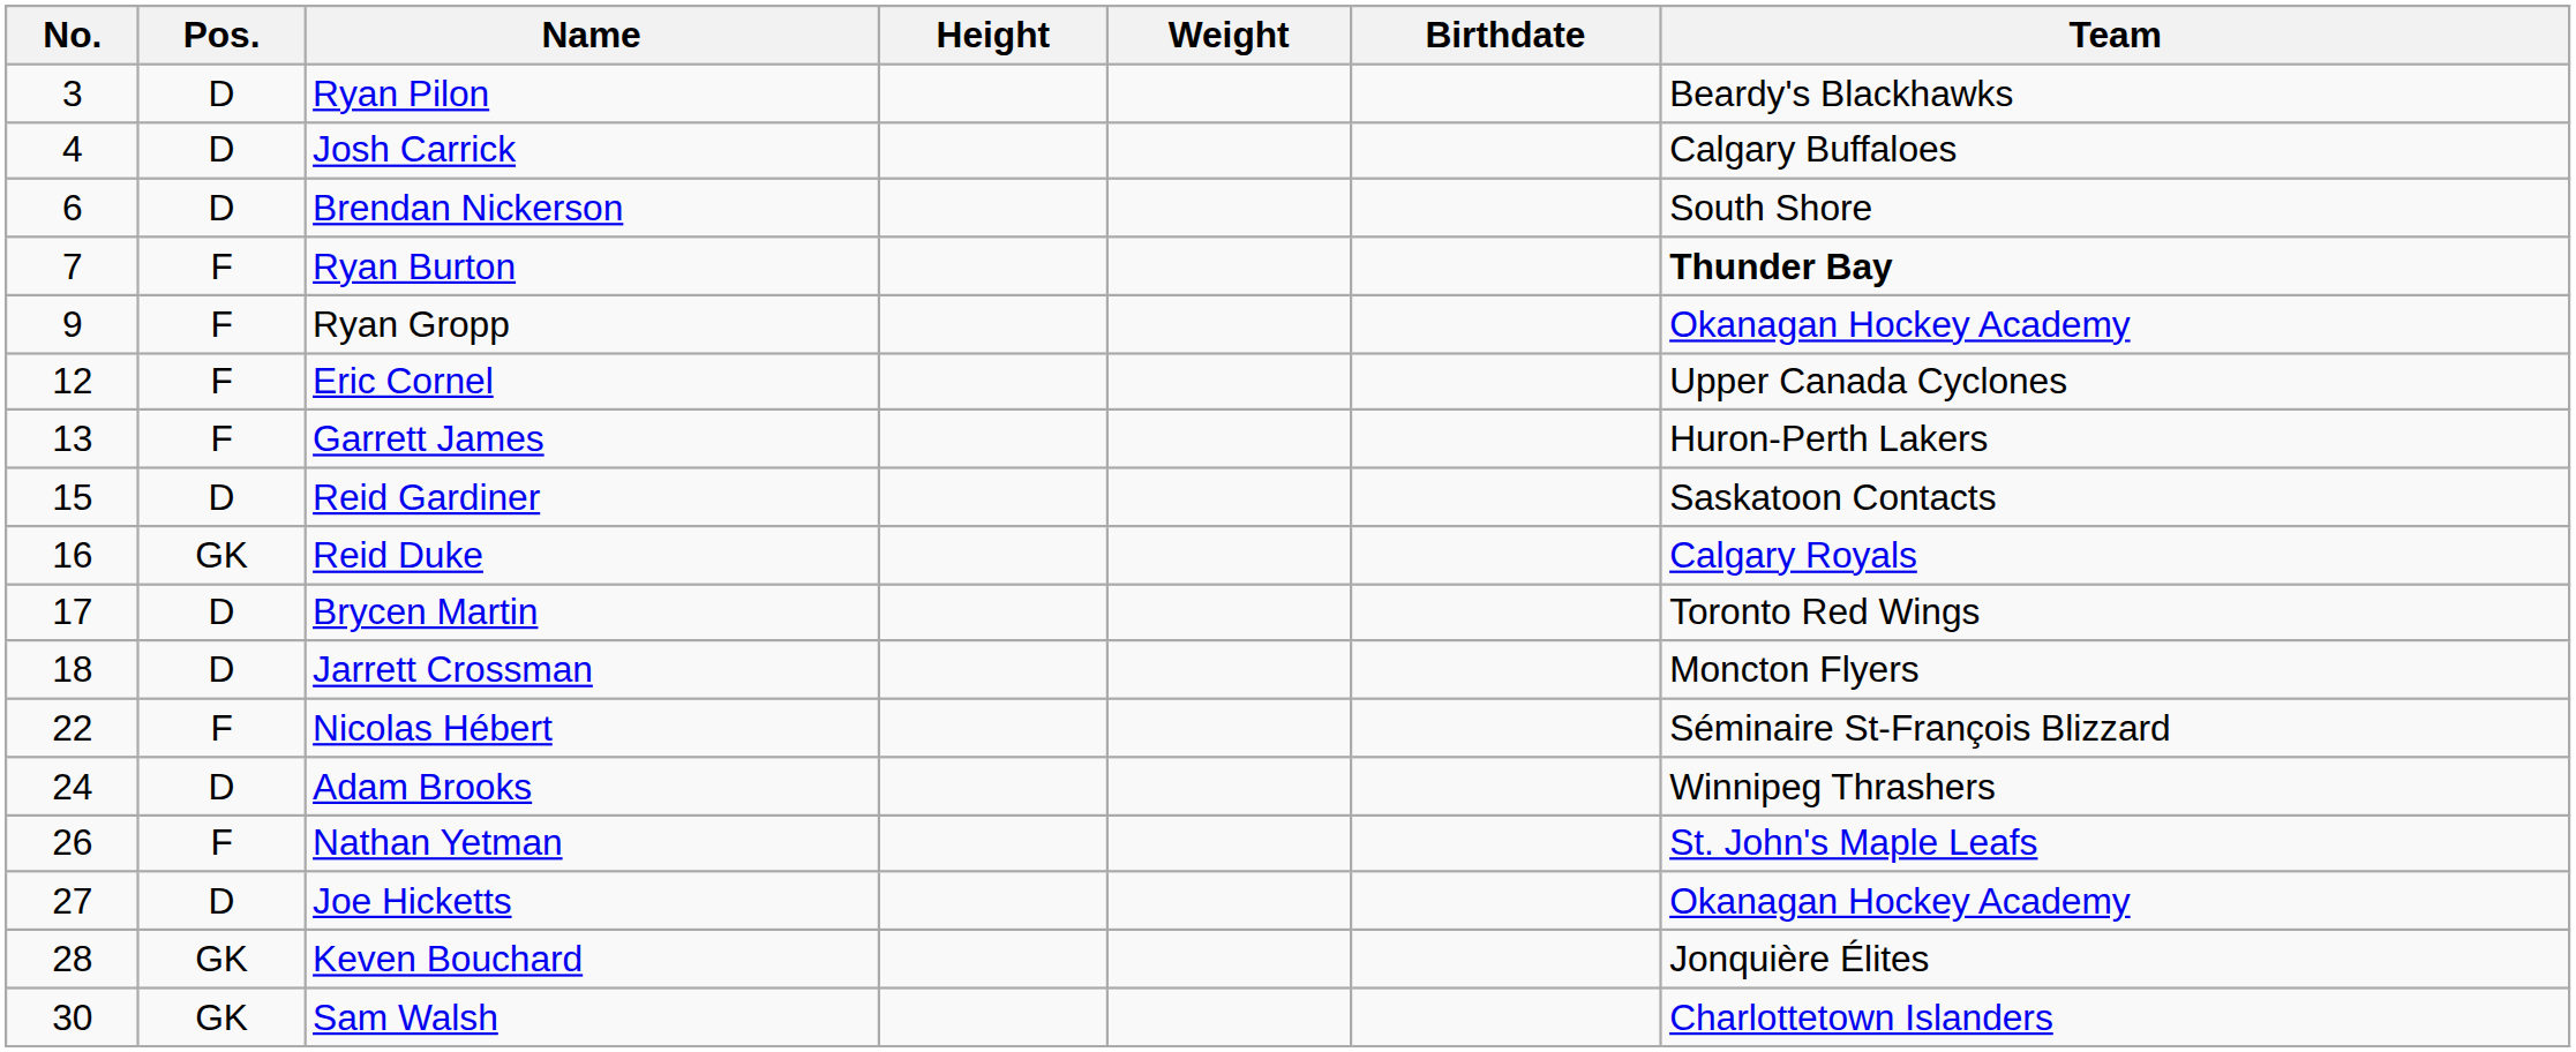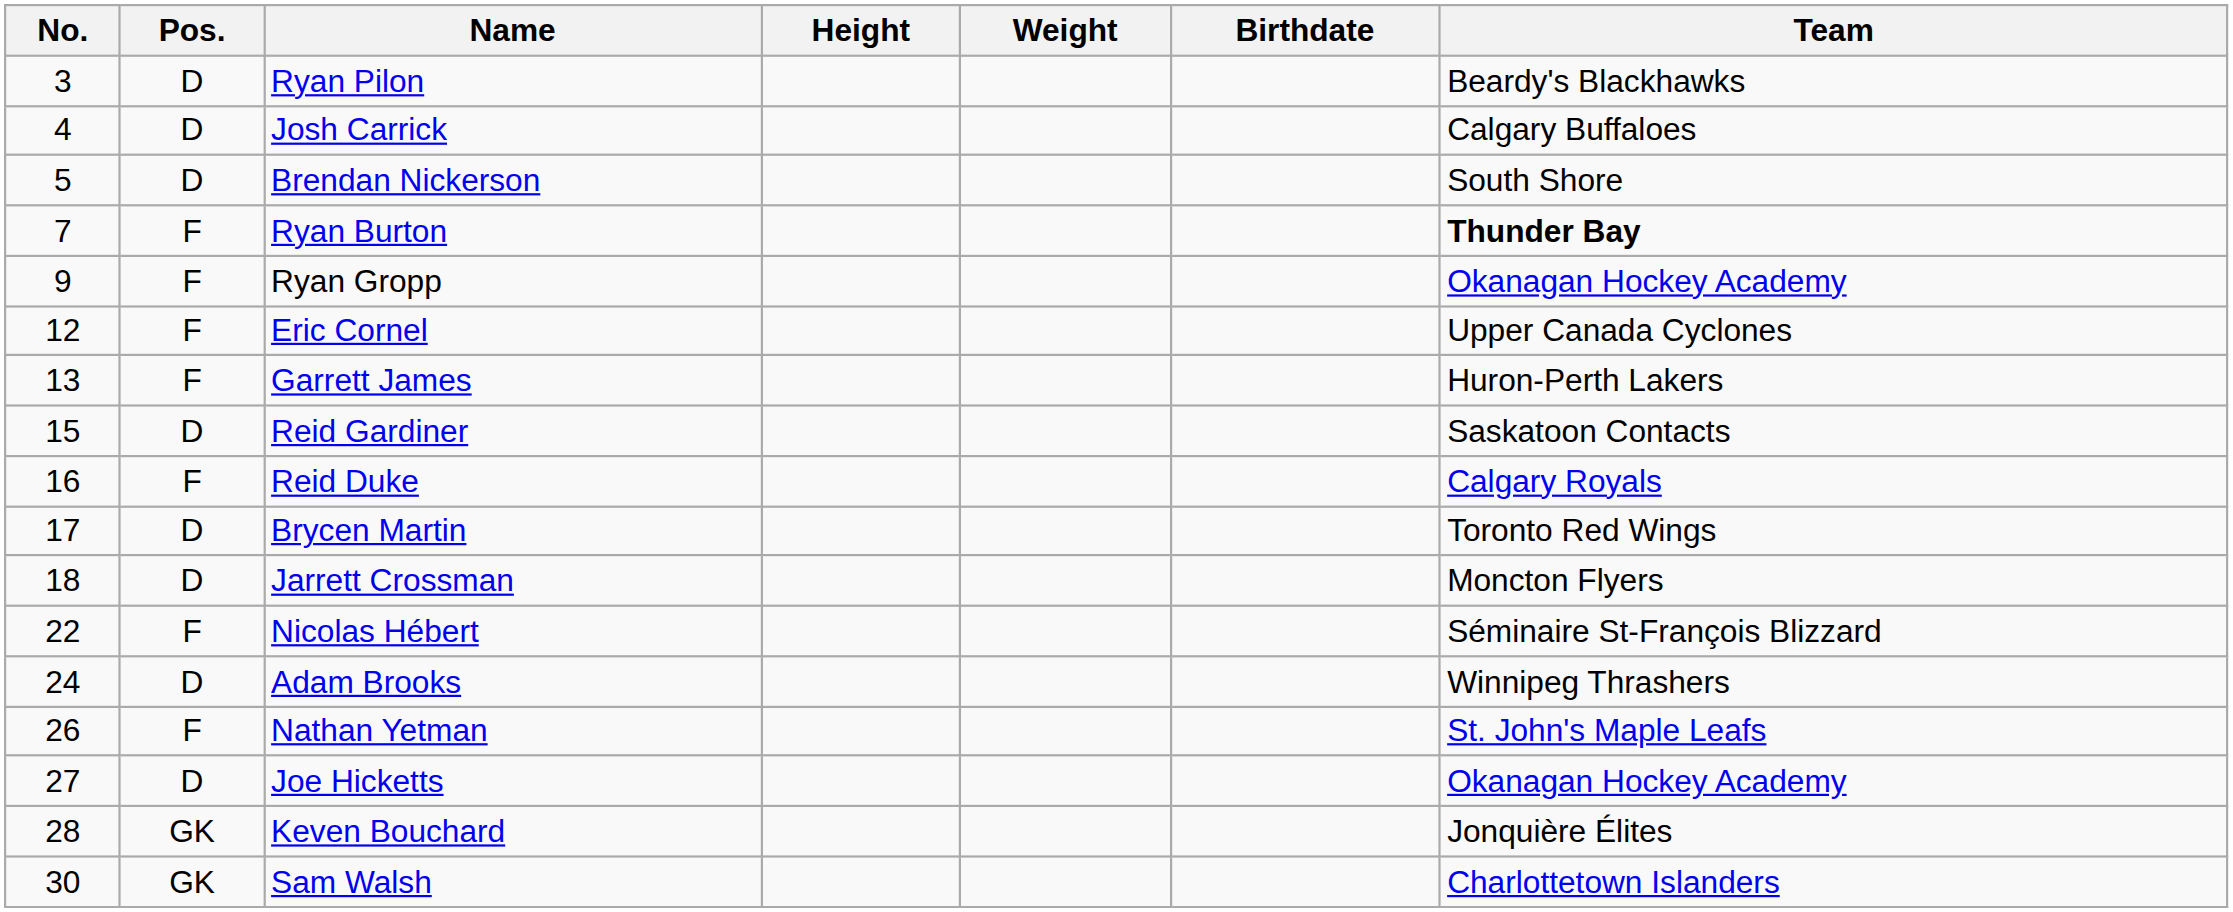 <table width="80%" class="wikitable sortable" style="font-size: 90%; text-align: center;">
 <tr>
 <th>No.</th>
 <th>Pos.</th>
 <th>Name</th>
 <th>Height</th>
 <th>Weight</th>
 <th>Birthdate</th>
 <th>Team</th>
 </tr>
 <tr>
 <td>3</td>
 <td>D</td>
 <td align=left><a href='#'>Ryan Pilon</a></td>
 <td></td>
 <td></td>
 <td></td>
 <td style="text-align:left;"> Beardy's Blackhawks</td>
 </tr>
 <tr>
 <td>4</td>
 <td>D</td>
 <td align=left><a href='#'>Josh Carrick</a></td>
 <td></td>
 <td></td>
 <td></td>
 <td style="text-align:left;"> Calgary Buffaloes</td>
 </tr>
 <tr>
-<td>6</td>
+<td>5</td>
 <td>D</td>
 <td align=left><a href='#'>Brendan Nickerson</a></td>
 <td></td>
 <td></td>
 <td></td>
 <td style="text-align:left;"> South Shore</td>
 </tr>
 <tr>
 <td>7</td>
 <td>F</td>
 <td align=left><a href='#'>Ryan Burton</a></td>
 <td></td>
 <td></td>
 <td></td>
 <td style="text-align:left;"><strong> Thunder Bay</strong></td>
 </tr>
 <tr>
 <td>9</td>
 <td>F</td>
 <td align=left>Ryan Gropp</td>
 <td></td>
 <td></td>
 <td></td>
 <td style="text-align:left;"> <a href='#'>Okanagan Hockey Academy</a></td>
 </tr>
 <tr>
 <td>12</td>
 <td>F</td>
 <td align=left><a href='#'>Eric Cornel</a></td>
 <td></td>
 <td></td>
 <td></td>
 <td style="text-align:left;"> Upper Canada Cyclones</td>
 </tr>
 <tr>
 <td>13</td>
 <td>F</td>
 <td align=left><a href='#'>Garrett James</a></td>
 <td></td>
 <td></td>
 <td></td>
 <td style="text-align:left;"> Huron-Perth Lakers</td>
 </tr>
 <tr>
 <td>15</td>
 <td>D</td>
 <td align=left><a href='#'>Reid Gardiner</a></td>
 <td></td>
 <td></td>
 <td></td>
 <td style="text-align:left;"> Saskatoon Contacts</td>
 </tr>
 <tr>
 <td>16</td>
-<td>GK</td>
+<td>F</td>
 <td align=left><a href='#'>Reid Duke</a></td>
 <td></td>
 <td></td>
 <td></td>
 <td style="text-align:left;"> <a href='#'>Calgary Royals</a></td>
 </tr>
 <tr>
 <td>17</td>
 <td>D</td>
 <td align=left><a href='#'>Brycen Martin</a></td>
 <td></td>
 <td></td>
 <td></td>
 <td style="text-align:left;"> Toronto Red Wings</td>
 </tr>
 <tr>
 <td>18</td>
 <td>D</td>
 <td align=left><a href='#'>Jarrett Crossman</a></td>
 <td></td>
 <td></td>
 <td></td>
 <td style="text-align:left;"> Moncton Flyers</td>
 </tr>
 <tr>
 <td>22</td>
 <td>F</td>
 <td align=left><a href='#'>Nicolas Hébert</a></td>
 <td></td>
 <td></td>
 <td></td>
 <td style="text-align:left;"> Séminaire St-François Blizzard</td>
 </tr>
 <tr>
 <td>24</td>
 <td>D</td>
 <td align=left><a href='#'>Adam Brooks</a></td>
 <td></td>
 <td></td>
 <td></td>
 <td style="text-align:left;"> Winnipeg Thrashers</td>
 </tr>
 <tr>
 <td>26</td>
 <td>F</td>
 <td align=left><a href='#'>Nathan Yetman</a></td>
 <td></td>
 <td></td>
 <td></td>
 <td style="text-align:left;"> <a href='#'>St. John's Maple Leafs</a></td>
 </tr>
 <tr>
 <td>27</td>
 <td>D</td>
 <td align=left><a href='#'>Joe Hicketts</a></td>
 <td></td>
 <td></td>
 <td></td>
 <td style="text-align:left;"> <a href='#'>Okanagan Hockey Academy</a></td>
 </tr>
 <tr>
 <td>28</td>
 <td>GK</td>
 <td align=left><a href='#'>Keven Bouchard</a></td>
 <td></td>
 <td></td>
 <td></td>
 <td style="text-align:left;"> Jonquière Élites</td>
 </tr>
 <tr>
 <td>30</td>
 <td>GK</td>
 <td align=left><a href='#'>Sam Walsh</a></td>
 <td></td>
 <td></td>
 <td></td>
 <td style="text-align:left;"> <a href='#'>Charlottetown Islanders</a></td>
 </tr>
 </table>
